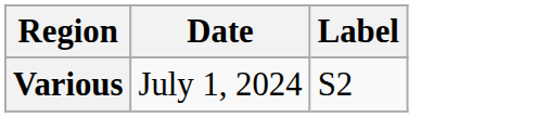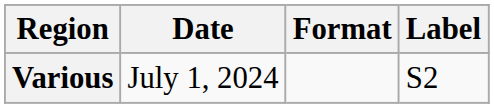 <table class="wikitable plainrowheaders">
 <tr>
 <th scope="col">Region</th>
 <th scope="col">Date</th>
+<th scope="col">Format</th>
 <th scope="col">Label</th>
 </tr>
 <tr>
 <th scope="row">Various</th>
 <td>July 1, 2024</td>
+<td></td>
 <td>S2</td>
 </tr>
 </table>
